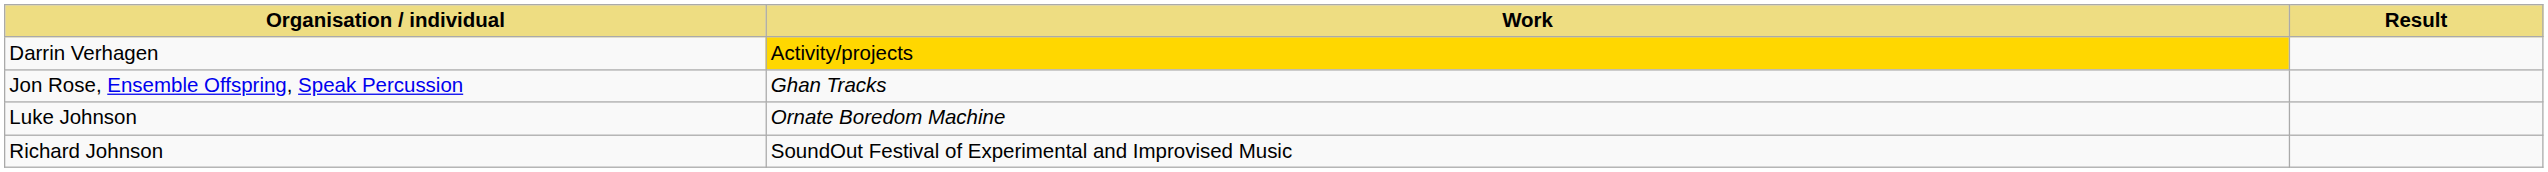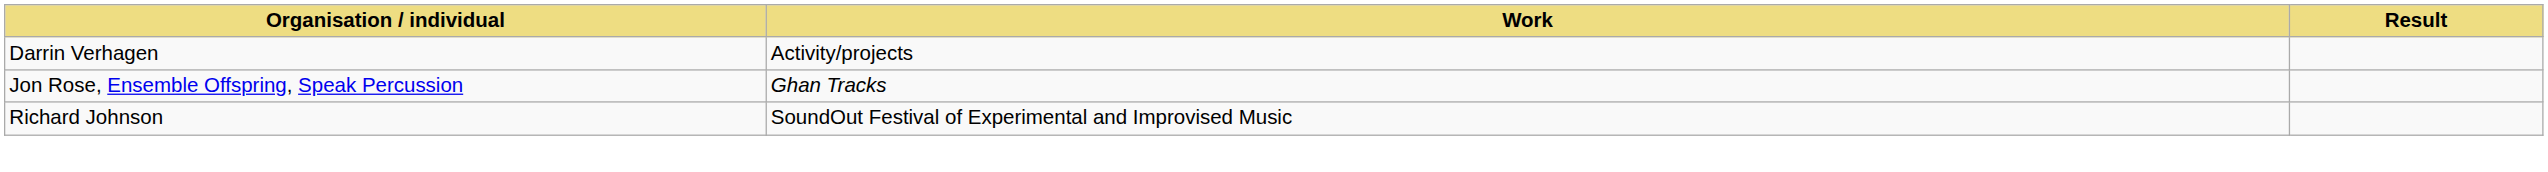 <table class="wikitable" width=100%>
 <tr>
 <th style="width:30%;background:#EEDD82;">Organisation / individual</th>
 <th style="width:60%;background:#EEDD82;">Work</th>
 <th style="width:10%;background:#EEDD82;">Result<br></th>
 </tr>
 <tr>
 <td>Darrin Verhagen</td>
-<td style="background: gold;">Activity/projects</td>
+<td>Activity/projects</td>
 <td></td>
 </tr>
 <tr>
 <td>Jon Rose, <a href='#'>Ensemble Offspring</a>, <a href='#'>Speak Percussion</a></td>
 <td><em>Ghan Tracks</em></td>
 <td></td>
 </tr>
 <tr>
-<td>Luke Johnson</td>
-<td><em>Ornate Boredom Machine</em></td>
-<td></td>
-</tr>
-<tr>
 <td>Richard Johnson</td>
 <td>SoundOut Festival of Experimental and Improvised Music</td>
 <td></td>
 </tr>
 </table>
